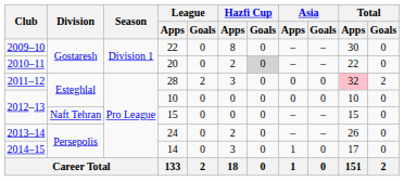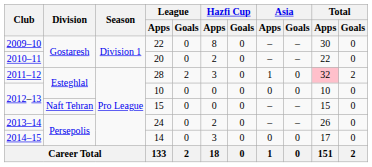 <table class="wikitable" style="text-align: center;">
 <tr>
 <th rowspan="2">Club</th>
 <th rowspan="2">Division</th>
 <th rowspan="2">Season</th>
 <th colspan="2">League</th>
 <th colspan="2"><a href='#'>Hazfi Cup</a></th>
 <th colspan="2"><a href='#'>Asia</a></th>
 <th colspan="2">Total</th>
 </tr>
 <tr>
 <th>Apps</th>
 <th>Goals</th>
 <th>Apps</th>
 <th>Goals</th>
 <th>Apps</th>
 <th>Goals</th>
 <th>Apps</th>
 <th>Goals</th>
 </tr>
 <tr>
 <td><a href='#'>2009–10</a></td>
 <td rowspan="2"><a href='#'>Gostaresh</a></td>
 <td rowspan="2"><a href='#'>Division 1</a></td>
 <td>22</td>
 <td>0</td>
 <td>8</td>
 <td>0</td>
 <td>–</td>
 <td>–</td>
 <td>30</td>
 <td>0</td>
 </tr>
 <tr>
 <td><a href='#'>2010–11</a></td>
 <td>20</td>
 <td>0</td>
 <td>2</td>
-<td style="background: lightgrey;">0</td>
+<td>0</td>
 <td>–</td>
 <td>–</td>
 <td>22</td>
 <td>0</td>
 </tr>
 <tr>
 <td><a href='#'>2011–12</a></td>
 <td rowspan="2"><a href='#'>Esteghlal</a></td>
 <td rowspan="5"><a href='#'>Pro League</a></td>
 <td>28</td>
 <td>2</td>
 <td>3</td>
 <td>0</td>
-<td>0</td>
+<td>1</td>
 <td>0</td>
 <td style="background: pink;">32</td>
 <td>2</td>
 </tr>
 <tr>
 <td rowspan="2"><a href='#'>2012</a>–<a href='#'>13</a></td>
 <td>10</td>
 <td>0</td>
 <td>0</td>
 <td>0</td>
 <td>0</td>
 <td>0</td>
 <td>10</td>
 <td>0</td>
 </tr>
 <tr>
 <td><a href='#'>Naft Tehran</a></td>
 <td>15</td>
 <td>0</td>
 <td>0</td>
 <td>0</td>
 <td>–</td>
 <td>–</td>
 <td>15</td>
 <td>0</td>
 </tr>
 <tr>
 <td><a href='#'>2013–14</a></td>
 <td rowspan="2"><a href='#'>Persepolis</a></td>
 <td>24</td>
 <td>0</td>
 <td>2</td>
 <td>0</td>
 <td>–</td>
 <td>–</td>
 <td>26</td>
 <td>0</td>
 </tr>
 <tr>
 <td><a href='#'>2014–15</a></td>
 <td>14</td>
 <td>0</td>
 <td>3</td>
 <td>0</td>
-<td>1</td>
+<td>0</td>
 <td>0</td>
 <td>17</td>
 <td>0</td>
 </tr>
 <tr>
 <th colspan=3>Career Total</th>
 <th>133</th>
 <th>2</th>
 <th>18</th>
 <th>0</th>
 <th>1</th>
 <th>0</th>
 <th>151</th>
 <th>2</th>
 </tr>
 </table>
